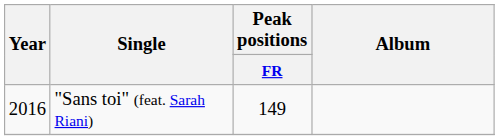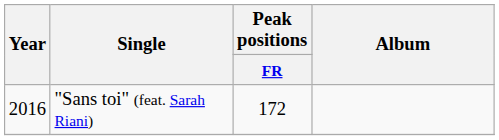 <table class="wikitable">
 <tr>
 <th align="center" rowspan="2" width="10">Year</th>
 <th align="center" rowspan="2" width="150">Single</th>
 <th align="center" colspan="1" width="20">Peak positions</th>
 <th align="center" rowspan="2" width="150">Album</th>
 </tr>
 <tr>
 <th width="20"><small><a href='#'>FR</a><br></small></th>
 </tr>
 <tr>
 <td>2016</td>
 <td>"Sans toi" <small>(feat. <a href='#'>Sarah Riani</a>)</small></td>
-<td style="text-align:center;">149</td>
+<td style="text-align:center;">172</td>
 <td style="text-align:center;"></td>
 </tr>
 <tr>
 </tr>
 </table>
